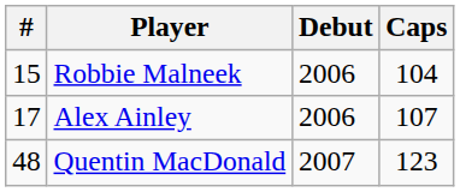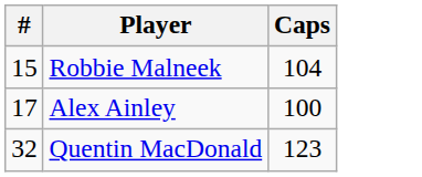 <table class="wikitable" style="text-align:center">
 <tr>
 <th>#</th>
 <th>Player</th>
-<th>Debut</th>
 <th>Caps</th>
 </tr>
 <tr>
 <td>15</td>
 <td align="left"><a href='#'>Robbie Malneek</a></td>
-<td align="left">2006</td>
 <td>104</td>
 </tr>
 <tr>
 <td>17</td>
 <td align="left"><a href='#'>Alex Ainley</a></td>
-<td align="left">2006</td>
-<td>107</td>
+<td>100</td>
 </tr>
 <tr>
-<td>48</td>
+<td>32</td>
 <td align="left"><a href='#'>Quentin MacDonald</a></td>
-<td align="left">2007</td>
 <td>123</td>
 </tr>
 </table>
